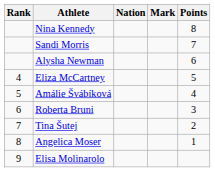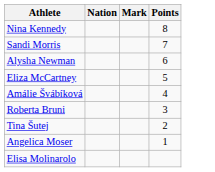 <table class="wikitable">
 <tr>
-<th scope="col">Rank</th>
 <th scope="col">Athlete</th>
 <th scope="col">Nation</th>
 <th scope="col">Mark</th>
 <th scope="col">Points</th>
 </tr>
 <tr>
-<td align=center></td>
 <td><a href='#'>Nina Kennedy</a></td>
 <td></td>
 <td></td>
 <td align=center>8</td>
 </tr>
 <tr>
-<td align=center></td>
 <td><a href='#'>Sandi Morris</a></td>
 <td></td>
 <td></td>
 <td align=center>7</td>
 </tr>
 <tr>
-<td align=center></td>
 <td><a href='#'>Alysha Newman</a></td>
 <td></td>
 <td></td>
 <td align=center>6</td>
 </tr>
 <tr>
-<td align=center>4</td>
 <td><a href='#'>Eliza McCartney</a></td>
 <td></td>
 <td></td>
 <td align=center>5</td>
 </tr>
 <tr>
-<td align=center>5</td>
 <td><a href='#'>Amálie Švábíková</a></td>
 <td></td>
 <td></td>
 <td align=center>4</td>
 </tr>
 <tr>
-<td align=center>6</td>
 <td><a href='#'>Roberta Bruni</a></td>
 <td></td>
 <td></td>
 <td align=center>3</td>
 </tr>
 <tr>
-<td align=center>7</td>
 <td><a href='#'>Tina Šutej</a></td>
 <td></td>
 <td></td>
 <td align=center>2</td>
 </tr>
 <tr>
-<td align=center>8</td>
 <td><a href='#'>Angelica Moser</a></td>
 <td></td>
 <td></td>
 <td align=center>1</td>
 </tr>
 <tr>
-<td align=center>9</td>
 <td><a href='#'>Elisa Molinarolo</a></td>
 <td></td>
 <td></td>
 <td align=center></td>
 </tr>
 </table>
